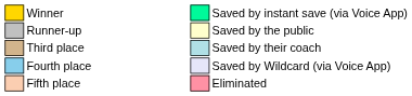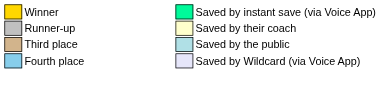 <table class="toccolours" style="font-size: 95%; white-space: nowrap; float:left">
 <tr>
 <td style="background:gold; border:1px solid black">     </td>
 <td>Winner</td>
 <td>     </td>
 <td>     </td>
 <td>     </td>
 <td>     </td>
 <td>     </td>
 <td style="background:#00FA9A; border:1px solid black">     </td>
 <td>Saved by instant save (via Voice App)</td>
 </tr>
 <tr>
 <td style="background:silver; border:1px solid black">     </td>
 <td>Runner-up</td>
 <td>     </td>
 <td>     </td>
 <td>     </td>
 <td>     </td>
 <td>     </td>
 <td style="background:#FFFFCC; border:1px solid black">     </td>
-<td>Saved by the public</td>
+<td>Saved by their coach</td>
 </tr>
 <tr>
 <td style="background:tan; border:1px solid black">     </td>
 <td>Third place</td>
 <td>     </td>
 <td>     </td>
 <td>     </td>
 <td>     </td>
 <td>     </td>
 <td style="background:#B0E0E6; border:1px solid black">     </td>
-<td>Saved by their coach</td>
+<td>Saved by the public</td>
 </tr>
 <tr>
 <td style="background:skyblue; border:1px solid black">     </td>
 <td>Fourth place</td>
 <td>     </td>
 <td>     </td>
 <td>     </td>
 <td>     </td>
 <td>     </td>
 <td style="background:lavender; border:1px solid black">     </td>
 <td>Saved by Wildcard (via Voice App)</td>
 </tr>
-<tr>
-<td style="background:#fbceb1; border:1px solid black">     </td>
-<td>Fifth place</td>
-<td>     </td>
-<td>     </td>
-<td>     </td>
-<td>     </td>
-<td>     </td>
-<td style="background:#FF91A4; border:1px solid black">     </td>
-<td>Eliminated</td>
-</tr>
 </table>
